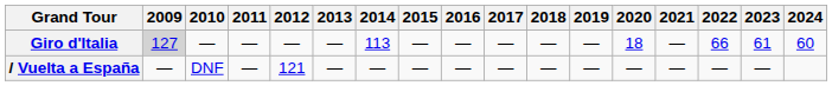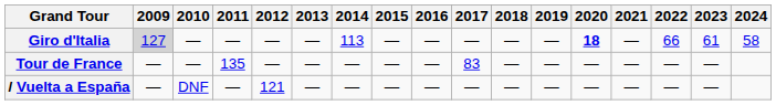 <table class="wikitable plainrowheaders">
 <tr>
 <th scope="col">Grand Tour</th>
 <th scope="col">2009</th>
 <th scope="col">2010</th>
 <th scope="col">2011</th>
 <th scope="col">2012</th>
 <th scope="col">2013</th>
 <th scope="col">2014</th>
 <th scope="col">2015</th>
 <th scope="col">2016</th>
 <th scope="col">2017</th>
 <th scope="col">2018</th>
 <th scope="col">2019</th>
 <th scope="col">2020</th>
 <th scope="col">2021</th>
 <th scope="col">2022</th>
 <th scope="col">2023</th>
 <th>2024</th>
 </tr>
 <tr style="text-align:center;">
 <th scope="row"> <a href='#'>Giro d'Italia</a></th>
 <td style="background: lightgrey;"><a href='#'>127</a></td>
 <td>—</td>
 <td>—</td>
 <td>—</td>
 <td>—</td>
 <td><a href='#'>113</a></td>
 <td>—</td>
 <td>—</td>
 <td>—</td>
 <td>—</td>
 <td>—</td>
-<td><a href='#'>18</a></td>
+<td><strong><a href='#'>18</a></strong></td>
 <td>—</td>
 <td><a href='#'>66</a></td>
 <td><a href='#'>61</a></td>
-<td><a href='#'>60</a></td>
+<td><a href='#'>58</a></td>
+</tr>
+<tr style="text-align:center;">
+<th scope="row"> <a href='#'>Tour de France</a></th>
+<td>—</td>
+<td>—</td>
+<td><a href='#'>135</a></td>
+<td>—</td>
+<td>—</td>
+<td>—</td>
+<td>—</td>
+<td>—</td>
+<td><a href='#'>83</a></td>
+<td>—</td>
+<td>—</td>
+<td>—</td>
+<td>—</td>
+<td>—</td>
+<td>—</td>
+<td></td>
 </tr>
 <tr style="text-align:center;">
 <th scope="row">/ <a href='#'>Vuelta a España</a></th>
 <td>—</td>
 <td><a href='#'>DNF</a></td>
 <td>—</td>
 <td><a href='#'>121</a></td>
 <td>—</td>
 <td>—</td>
 <td>—</td>
 <td>—</td>
 <td>—</td>
 <td>—</td>
 <td>—</td>
 <td>—</td>
 <td>—</td>
 <td>—</td>
 <td>—</td>
 <td></td>
 </tr>
 </table>
